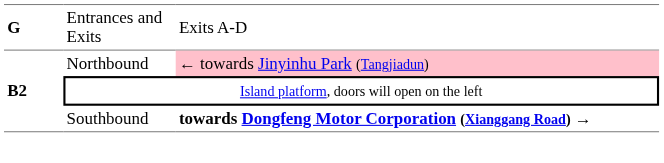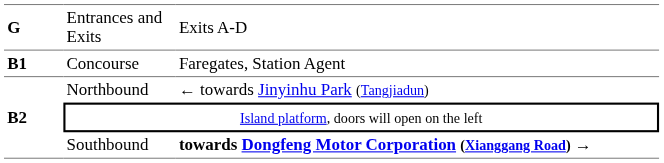 <table table border=0 cellspacing=0 cellpadding=3>
 <tr>
 <td style="border-top:solid 1px gray;border-bottom:solid 1px gray;" width=50><strong>G</strong></td>
 <td style="border-top:solid 1px gray;border-bottom:solid 1px gray;" width=100>Entrances and Exits</td>
 <td style="border-top:solid 1px gray;border-bottom:solid 1px gray;" width=450>Exits A-D</td>
 </tr>
 <tr>
+<td style="border-top:solid 0px gray;border-bottom:solid 1px gray;" width=50><strong>B1</strong></td>
+<td style="border-top:solid 0px gray;border-bottom:solid 1px gray;" width=100>Concourse</td>
+<td style="border-top:solid 0px gray;border-bottom:solid 1px gray;" width=450>Faregates, Station Agent</td>
+</tr>
+<tr>
 <td style="border-bottom:solid 1px gray;" rowspan=3><strong>B2</strong></td>
 <td>Northbound</td>
-<td style="background: pink;">←  towards <a href='#'>Jinyinhu Park</a> <small>(<a href='#'>Tangjiadun</a>)</small></td>
+<td>←  towards <a href='#'>Jinyinhu Park</a> <small>(<a href='#'>Tangjiadun</a>)</small></td>
 </tr>
 <tr>
 <td style="border-right:solid 2px black;border-left:solid 2px black;border-top:solid 2px black;border-bottom:solid 2px black;text-align:center;" colspan=2><small><a href='#'>Island platform</a>, doors will open on the left</small></td>
 </tr>
 <tr>
 <td style="border-bottom:solid 1px gray;">Southbound</td>
 <td style="border-bottom:solid 1px gray;"><strong> towards <a href='#'>Dongfeng Motor Corporation</a> <small>(<a href='#'>Xianggang Road</a>)</small> →</strong></td>
 </tr>
 </table>
